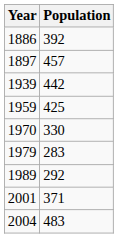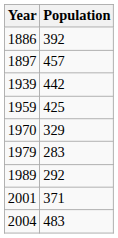 <table class="wikitable">
 <tr>
 <th>Year</th>
 <th>Population</th>
 </tr>
 <tr>
 <td>1886</td>
 <td>392</td>
 </tr>
 <tr>
 <td>1897</td>
 <td>457</td>
 </tr>
 <tr>
 <td>1939</td>
 <td>442</td>
 </tr>
 <tr>
 <td>1959</td>
 <td>425</td>
 </tr>
 <tr>
 <td>1970</td>
-<td>330</td>
+<td>329</td>
 </tr>
 <tr>
 <td>1979</td>
 <td>283</td>
 </tr>
 <tr>
 <td>1989</td>
 <td>292</td>
 </tr>
 <tr>
 <td>2001</td>
 <td>371</td>
 </tr>
 <tr>
 <td>2004</td>
 <td>483</td>
 </tr>
 </table>
